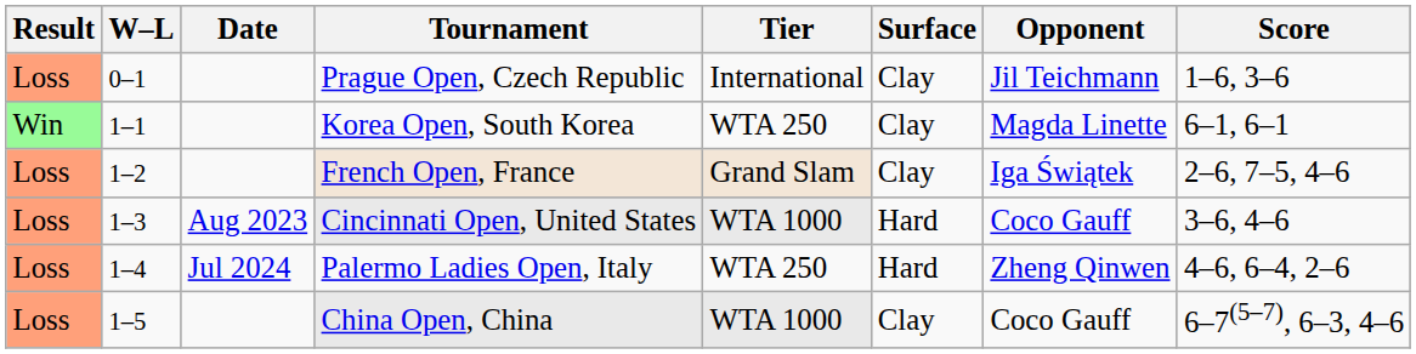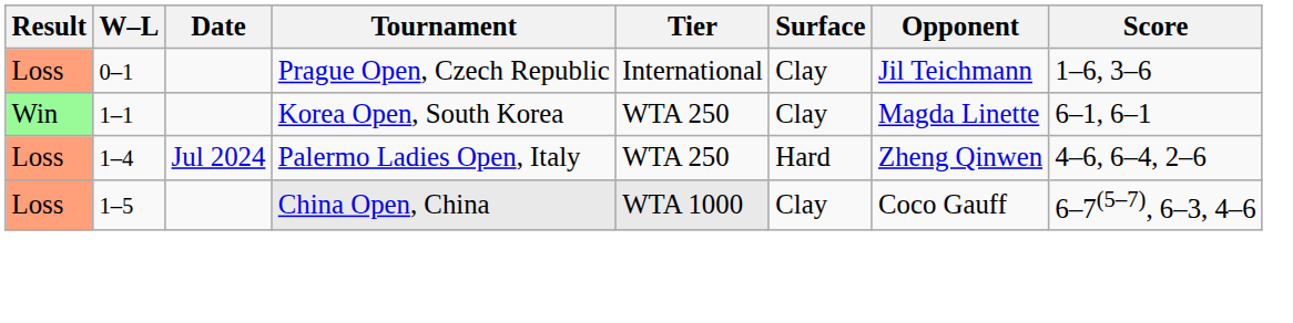 <table class="sortable wikitable">
 <tr>
 <th>Result</th>
 <th class="unsortable">W–L</th>
 <th>Date</th>
 <th>Tournament</th>
 <th>Tier</th>
 <th>Surface</th>
 <th>Opponent</th>
 <th class="unsortable">Score</th>
 </tr>
 <tr>
 <td bgcolor=FFA07A>Loss</td>
 <td><small>0–1</small></td>
 <td><a href='#'></a></td>
 <td><a href='#'>Prague Open</a>, Czech Republic</td>
 <td>International</td>
 <td>Clay</td>
 <td> <a href='#'>Jil Teichmann</a></td>
 <td>1–6, 3–6</td>
 </tr>
 <tr>
 <td bgcolor=98FB98>Win</td>
 <td><small>1–1</small></td>
 <td><a href='#'></a></td>
 <td><a href='#'>Korea Open</a>, South Korea</td>
 <td>WTA 250</td>
 <td>Clay</td>
 <td> <a href='#'>Magda Linette</a></td>
 <td>6–1, 6–1</td>
 </tr>
 <tr>
 <td bgcolor=ffa07a>Loss</td>
-<td><small>1–2</small></td>
-<td><a href='#'></a></td>
-<td bgcolor=#f3e6d7><a href='#'>French Open</a>, France</td>
-<td bgcolor=#f3e6d7>Grand Slam</td>
-<td>Clay</td>
-<td> <a href='#'>Iga Świątek</a></td>
-<td>2–6, 7–5, 4–6</td>
-</tr>
-<tr>
-<td bgcolor=ffa07a>Loss</td>
-<td><small>1–3</small></td>
-<td><a href='#'>Aug 2023</a></td>
-<td bgcolor=e9e9e9><a href='#'>Cincinnati Open</a>, United States</td>
-<td bgcolor=e9e9e9>WTA 1000</td>
-<td>Hard</td>
-<td> <a href='#'>Coco Gauff</a></td>
-<td>3–6, 4–6</td>
-</tr>
-<tr>
-<td bgcolor=ffa07a>Loss</td>
 <td><small>1–4</small></td>
 <td><a href='#'>Jul 2024</a></td>
 <td><a href='#'>Palermo Ladies Open</a>, Italy</td>
 <td>WTA 250</td>
 <td>Hard</td>
 <td> <a href='#'>Zheng Qinwen</a></td>
 <td>4–6, 6–4, 2–6</td>
 </tr>
 <tr>
 <td bgcolor=ffa07a>Loss</td>
 <td><small>1–5</small></td>
 <td><a href='#'></a></td>
 <td bgcolor=E9E9E9><a href='#'>China Open</a>, China</td>
 <td bgcolor=E9E9E9>WTA 1000</td>
 <td>Clay</td>
 <td> Coco Gauff</td>
 <td>6–7<sup>(5–7)</sup>, 6–3, 4–6</td>
 </tr>
 </table>
